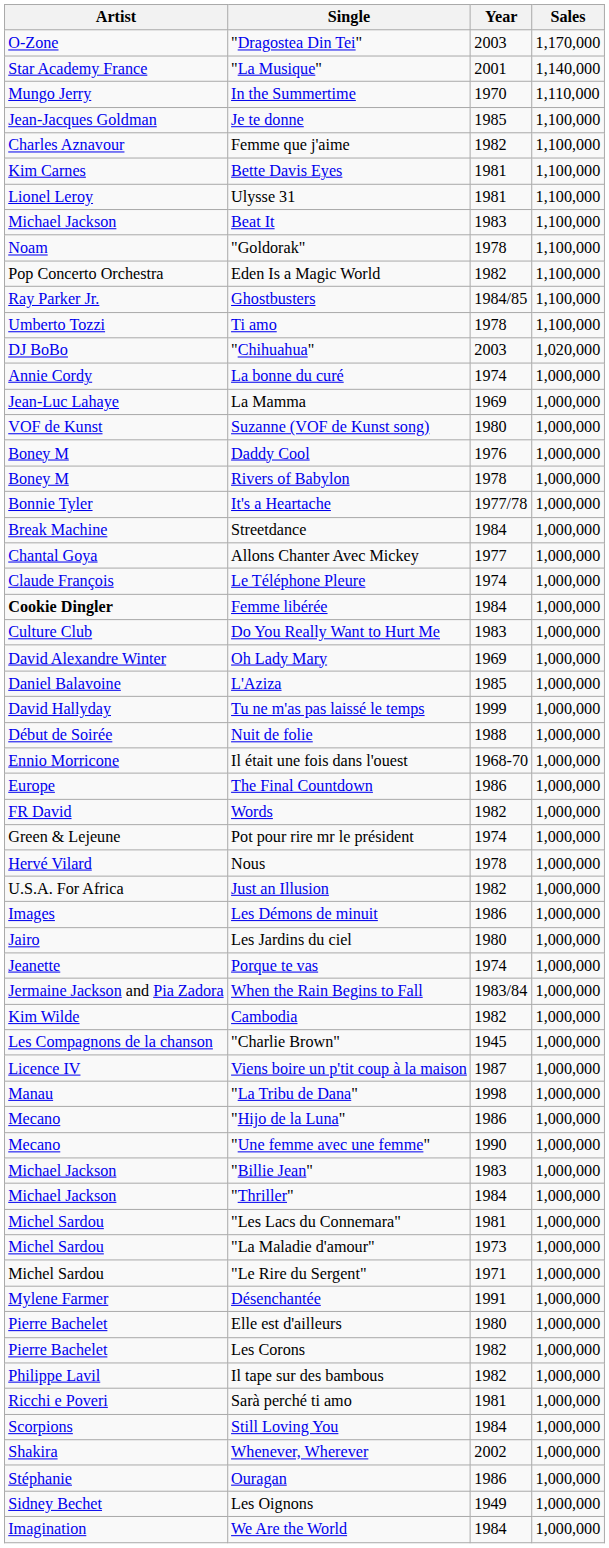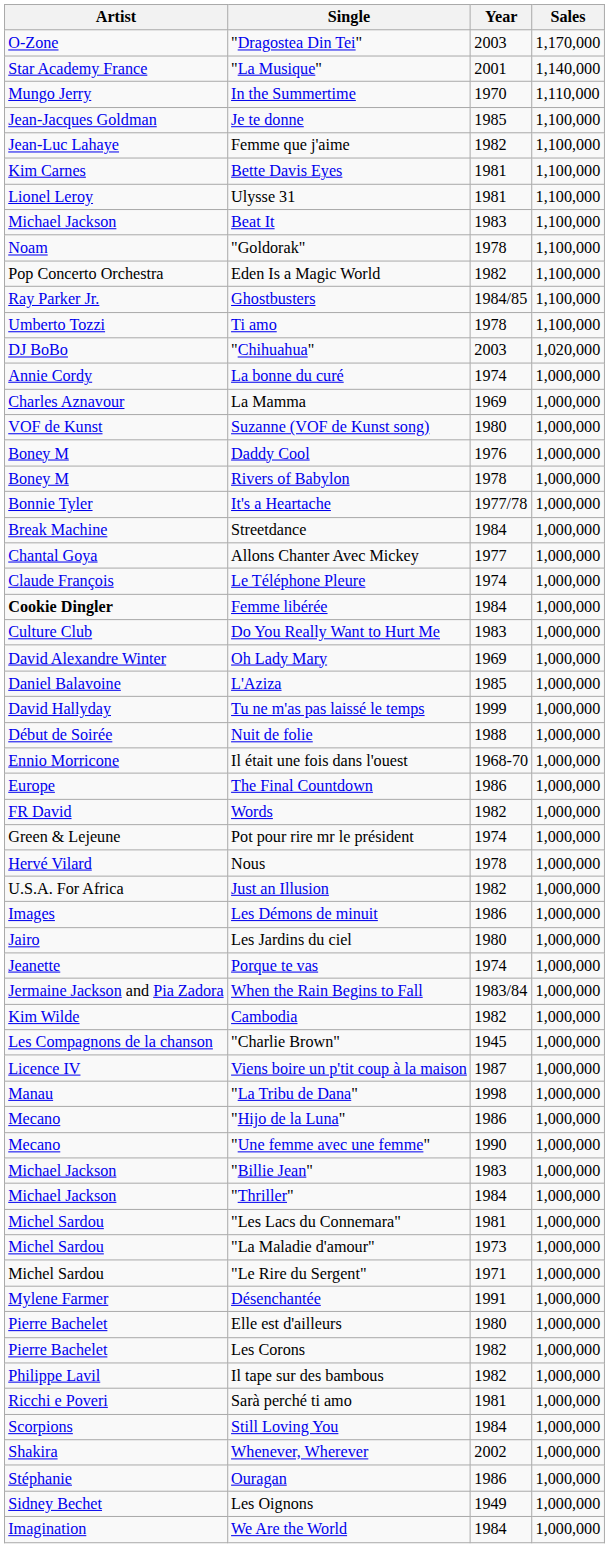 <table class="wikitable sortable">
 <tr>
 <th>Artist</th>
 <th>Single</th>
 <th>Year</th>
 <th>Sales</th>
 </tr>
 <tr>
 <td><a href='#'>O-Zone</a></td>
 <td>"<a href='#'>Dragostea Din Tei</a>"</td>
 <td>2003</td>
 <td>1,170,000</td>
 </tr>
 <tr>
 <td><a href='#'>Star Academy France</a></td>
 <td>"<a href='#'>La Musique</a>"</td>
 <td>2001</td>
 <td>1,140,000</td>
 </tr>
 <tr>
 <td><a href='#'>Mungo Jerry</a></td>
 <td><a href='#'>In the Summertime</a></td>
 <td>1970</td>
 <td>1,110,000</td>
 </tr>
 <tr>
 <td><a href='#'>Jean-Jacques Goldman</a></td>
 <td><a href='#'>Je te donne</a></td>
 <td>1985</td>
 <td>1,100,000</td>
 </tr>
 <tr>
-<td><a href='#'>Charles Aznavour</a></td>
+<td><a href='#'>Jean-Luc Lahaye</a></td>
 <td>Femme que j'aime</td>
 <td>1982</td>
 <td>1,100,000</td>
 </tr>
 <tr>
 <td><a href='#'>Kim Carnes</a></td>
 <td><a href='#'>Bette Davis Eyes</a></td>
 <td>1981</td>
 <td>1,100,000</td>
 </tr>
 <tr>
 <td><a href='#'>Lionel Leroy</a></td>
 <td>Ulysse 31</td>
 <td>1981</td>
 <td>1,100,000</td>
 </tr>
 <tr>
 <td><a href='#'>Michael Jackson</a></td>
 <td><a href='#'>Beat It</a></td>
 <td>1983</td>
 <td>1,100,000</td>
 </tr>
 <tr>
 <td><a href='#'>Noam</a></td>
 <td>"Goldorak"</td>
 <td>1978</td>
 <td>1,100,000</td>
 </tr>
 <tr>
 <td>Pop Concerto Orchestra</td>
 <td>Eden Is a Magic World</td>
 <td>1982</td>
 <td>1,100,000</td>
 </tr>
 <tr>
 <td><a href='#'>Ray Parker Jr.</a></td>
 <td><a href='#'>Ghostbusters</a></td>
 <td>1984/85</td>
 <td>1,100,000</td>
 </tr>
 <tr>
 <td><a href='#'>Umberto Tozzi</a></td>
 <td><a href='#'>Ti amo</a></td>
 <td>1978</td>
 <td>1,100,000</td>
 </tr>
 <tr>
 <td><a href='#'>DJ BoBo</a></td>
 <td>"<a href='#'>Chihuahua</a>"</td>
 <td>2003</td>
 <td>1,020,000</td>
 </tr>
 <tr>
 <td><a href='#'>Annie Cordy</a></td>
 <td><a href='#'>La bonne du curé</a></td>
 <td>1974</td>
 <td>1,000,000</td>
 </tr>
 <tr>
-<td><a href='#'>Jean-Luc Lahaye</a></td>
+<td><a href='#'>Charles Aznavour</a></td>
 <td>La Mamma</td>
 <td>1969</td>
 <td>1,000,000</td>
 </tr>
 <tr>
 <td><a href='#'>VOF de Kunst</a></td>
 <td><a href='#'>Suzanne (VOF de Kunst song)</a></td>
 <td>1980</td>
 <td>1,000,000</td>
 </tr>
 <tr>
 <td><a href='#'>Boney M</a></td>
 <td><a href='#'>Daddy Cool</a></td>
 <td>1976</td>
 <td>1,000,000</td>
 </tr>
 <tr>
 <td><a href='#'>Boney M</a></td>
 <td><a href='#'>Rivers of Babylon</a></td>
 <td>1978</td>
 <td>1,000,000</td>
 </tr>
 <tr>
 <td><a href='#'>Bonnie Tyler</a></td>
 <td><a href='#'>It's a Heartache</a></td>
 <td>1977/78</td>
 <td>1,000,000</td>
 </tr>
 <tr>
 <td><a href='#'>Break Machine</a></td>
 <td>Streetdance</td>
 <td>1984</td>
 <td>1,000,000</td>
 </tr>
 <tr>
 <td><a href='#'>Chantal Goya</a></td>
 <td>Allons Chanter Avec Mickey</td>
 <td>1977</td>
 <td>1,000,000</td>
 </tr>
 <tr>
 <td><a href='#'>Claude François</a></td>
 <td><a href='#'>Le Téléphone Pleure</a></td>
 <td>1974</td>
 <td>1,000,000</td>
 </tr>
 <tr>
 <td><strong>Cookie Dingler</strong></td>
 <td><a href='#'>Femme libérée</a></td>
 <td>1984</td>
 <td>1,000,000</td>
 </tr>
 <tr>
 <td><a href='#'>Culture Club</a></td>
 <td><a href='#'>Do You Really Want to Hurt Me</a></td>
 <td>1983</td>
 <td>1,000,000</td>
 </tr>
 <tr>
 <td><a href='#'>David Alexandre Winter</a></td>
 <td><a href='#'>Oh Lady Mary</a></td>
 <td>1969</td>
 <td>1,000,000</td>
 </tr>
 <tr>
 <td><a href='#'>Daniel Balavoine</a></td>
 <td><a href='#'>L'Aziza</a></td>
 <td>1985</td>
 <td>1,000,000</td>
 </tr>
 <tr>
 <td><a href='#'>David Hallyday</a></td>
 <td><a href='#'>Tu ne m'as pas laissé le temps</a></td>
 <td>1999</td>
 <td>1,000,000</td>
 </tr>
 <tr>
 <td><a href='#'>Début de Soirée</a></td>
 <td><a href='#'>Nuit de folie</a></td>
 <td>1988</td>
 <td>1,000,000</td>
 </tr>
 <tr>
 <td><a href='#'>Ennio Morricone</a></td>
 <td>Il était une fois dans l'ouest</td>
 <td>1968-70</td>
 <td>1,000,000</td>
 </tr>
 <tr>
 <td><a href='#'>Europe</a></td>
 <td><a href='#'>The Final Countdown</a></td>
 <td>1986</td>
 <td>1,000,000</td>
 </tr>
 <tr>
 <td><a href='#'>FR David</a></td>
 <td><a href='#'>Words</a></td>
 <td>1982</td>
 <td>1,000,000</td>
 </tr>
 <tr>
 <td>Green & Lejeune</td>
 <td>Pot pour rire mr le président</td>
 <td>1974</td>
 <td>1,000,000</td>
 </tr>
 <tr>
 <td><a href='#'>Hervé Vilard</a></td>
 <td>Nous</td>
 <td>1978</td>
 <td>1,000,000</td>
 </tr>
 <tr>
 <td>U.S.A. For Africa</td>
 <td><a href='#'>Just an Illusion</a></td>
 <td>1982</td>
 <td>1,000,000</td>
 </tr>
 <tr>
 <td><a href='#'>Images</a></td>
 <td><a href='#'>Les Démons de minuit</a></td>
 <td>1986</td>
 <td>1,000,000</td>
 </tr>
 <tr>
 <td><a href='#'>Jairo</a></td>
 <td>Les Jardins du ciel</td>
 <td>1980</td>
 <td>1,000,000</td>
 </tr>
 <tr>
 <td><a href='#'>Jeanette</a></td>
 <td><a href='#'>Porque te vas</a></td>
 <td>1974</td>
 <td>1,000,000</td>
 </tr>
 <tr>
 <td><a href='#'>Jermaine Jackson</a> and <a href='#'>Pia Zadora</a></td>
 <td><a href='#'>When the Rain Begins to Fall</a></td>
 <td>1983/84</td>
 <td>1,000,000</td>
 </tr>
 <tr>
 <td><a href='#'>Kim Wilde</a></td>
 <td><a href='#'>Cambodia</a></td>
 <td>1982</td>
 <td>1,000,000</td>
 </tr>
 <tr>
 <td><a href='#'>Les Compagnons de la chanson</a></td>
 <td>"Charlie Brown"</td>
 <td>1945</td>
 <td>1,000,000</td>
 </tr>
 <tr>
 <td><a href='#'>Licence IV</a></td>
 <td><a href='#'>Viens boire un p'tit coup à la maison</a></td>
 <td>1987</td>
 <td>1,000,000</td>
 </tr>
 <tr>
 <td><a href='#'>Manau</a></td>
 <td>"<a href='#'>La Tribu de Dana</a>"</td>
 <td>1998</td>
 <td>1,000,000</td>
 </tr>
 <tr>
 <td><a href='#'>Mecano</a></td>
 <td>"<a href='#'>Hijo de la Luna</a>"</td>
 <td>1986</td>
 <td>1,000,000</td>
 </tr>
 <tr>
 <td><a href='#'>Mecano</a></td>
 <td>"<a href='#'>Une femme avec une femme</a>"</td>
 <td>1990</td>
 <td>1,000,000</td>
 </tr>
 <tr>
 <td><a href='#'>Michael Jackson</a></td>
 <td>"<a href='#'>Billie Jean</a>"</td>
 <td>1983</td>
 <td>1,000,000</td>
 </tr>
 <tr>
 <td><a href='#'>Michael Jackson</a></td>
 <td>"<a href='#'>Thriller</a>"</td>
 <td>1984</td>
 <td>1,000,000</td>
 </tr>
 <tr>
 <td><a href='#'>Michel Sardou</a></td>
 <td>"Les Lacs du Connemara"</td>
 <td>1981</td>
 <td>1,000,000</td>
 </tr>
 <tr>
 <td><a href='#'>Michel Sardou</a></td>
 <td>"La Maladie d'amour"</td>
 <td>1973</td>
 <td>1,000,000</td>
 </tr>
 <tr>
 <td>Michel Sardou</td>
 <td>"Le Rire du Sergent"</td>
 <td>1971</td>
 <td>1,000,000</td>
 </tr>
 <tr>
 <td><a href='#'>Mylene Farmer</a></td>
 <td><a href='#'>Désenchantée</a></td>
 <td>1991</td>
 <td>1,000,000</td>
 </tr>
 <tr>
 <td><a href='#'>Pierre Bachelet</a></td>
 <td>Elle est d'ailleurs</td>
 <td>1980</td>
 <td>1,000,000</td>
 </tr>
 <tr>
 <td><a href='#'>Pierre Bachelet</a></td>
 <td>Les Corons</td>
 <td>1982</td>
 <td>1,000,000</td>
 </tr>
 <tr>
 <td><a href='#'>Philippe Lavil</a></td>
 <td>Il tape sur des bambous</td>
 <td>1982</td>
 <td>1,000,000</td>
 </tr>
 <tr>
 <td><a href='#'>Ricchi e Poveri</a></td>
 <td>Sarà perché ti amo</td>
 <td>1981</td>
 <td>1,000,000</td>
 </tr>
 <tr>
 <td><a href='#'>Scorpions</a></td>
 <td><a href='#'>Still Loving You</a></td>
 <td>1984</td>
 <td>1,000,000</td>
 </tr>
 <tr>
 <td><a href='#'>Shakira</a></td>
 <td><a href='#'>Whenever, Wherever</a></td>
 <td>2002</td>
 <td>1,000,000</td>
 </tr>
 <tr>
 <td><a href='#'>Stéphanie</a></td>
 <td><a href='#'>Ouragan</a></td>
 <td>1986</td>
 <td>1,000,000</td>
 </tr>
 <tr>
 <td><a href='#'>Sidney Bechet</a></td>
 <td>Les Oignons</td>
 <td>1949</td>
 <td>1,000,000</td>
 </tr>
 <tr>
 <td><a href='#'>Imagination</a></td>
 <td><a href='#'>We Are the World</a></td>
 <td>1984</td>
 <td>1,000,000</td>
 </tr>
 </table>
